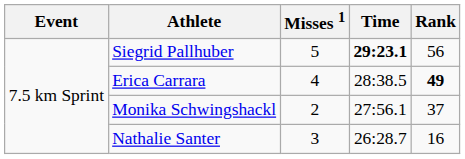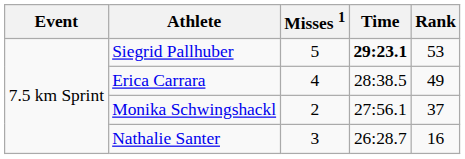 <table class="wikitable" style="font-size:90%">
 <tr>
 <th>Event</th>
 <th>Athlete</th>
 <th>Misses <sup>1</sup></th>
 <th>Time</th>
 <th>Rank</th>
 </tr>
 <tr>
 <td rowspan="4">7.5 km Sprint</td>
 <td><a href='#'>Siegrid Pallhuber</a></td>
 <td align="center">5</td>
 <td align="center"><strong>29:23.1</strong></td>
-<td align="center">56</td>
+<td align="center">53</td>
 </tr>
 <tr>
 <td><a href='#'>Erica Carrara</a></td>
 <td align="center">4</td>
 <td align="center">28:38.5</td>
-<td align="center"><strong>49</strong></td>
+<td align="center">49</td>
 </tr>
 <tr>
 <td><a href='#'>Monika Schwingshackl</a></td>
 <td align="center">2</td>
 <td align="center">27:56.1</td>
 <td align="center">37</td>
 </tr>
 <tr>
 <td><a href='#'>Nathalie Santer</a></td>
 <td align="center">3</td>
 <td align="center">26:28.7</td>
 <td align="center">16</td>
 </tr>
 </table>
